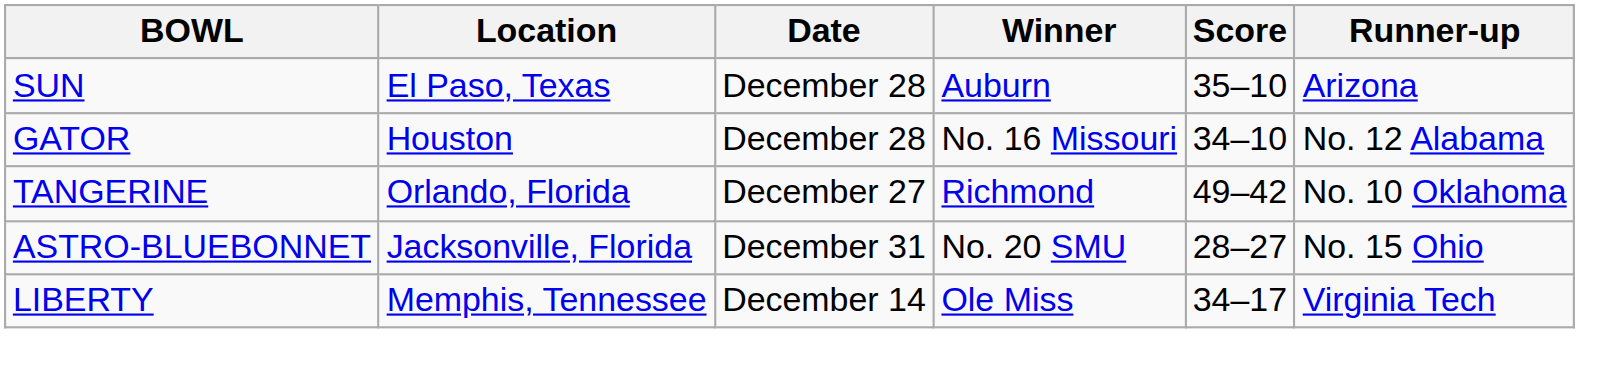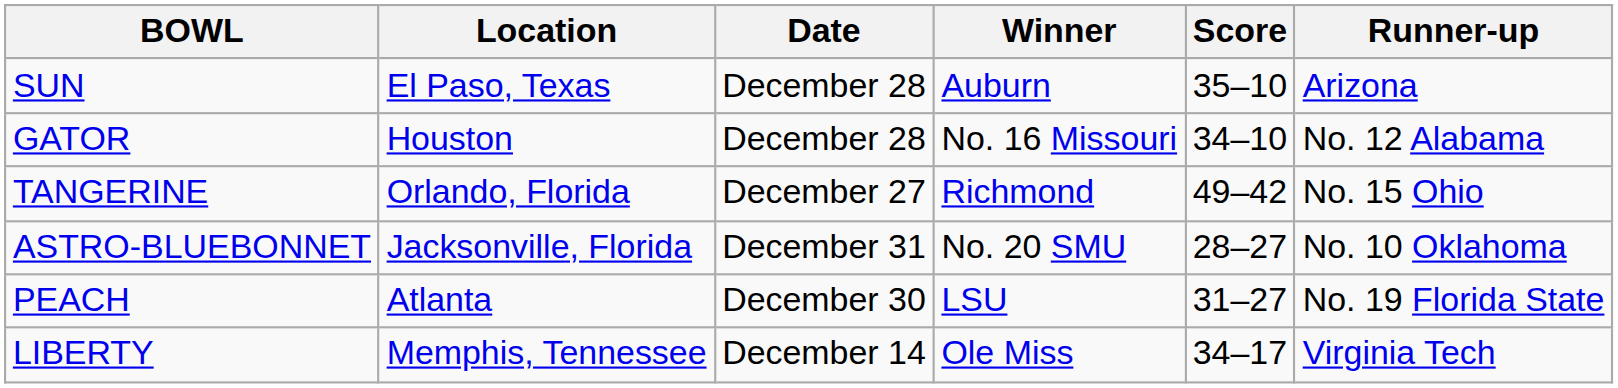 <table class="wikitable">
 <tr>
 <th>BOWL</th>
 <th>Location</th>
 <th>Date</th>
 <th>Winner</th>
 <th>Score</th>
 <th>Runner-up</th>
 </tr>
 <tr>
 <td><a href='#'>SUN</a></td>
 <td><a href='#'>El Paso, Texas</a></td>
 <td>December 28</td>
 <td><a href='#'>Auburn</a></td>
 <td>35–10</td>
 <td><a href='#'>Arizona</a></td>
 </tr>
 <tr>
 <td><a href='#'>GATOR</a></td>
 <td><a href='#'>Houston</a></td>
 <td>December 28</td>
 <td>No. 16 <a href='#'>Missouri</a></td>
 <td>34–10</td>
 <td>No. 12 <a href='#'>Alabama</a></td>
 </tr>
 <tr>
 <td><a href='#'>TANGERINE</a></td>
 <td><a href='#'>Orlando, Florida</a></td>
 <td>December 27</td>
 <td><a href='#'>Richmond</a></td>
 <td>49–42</td>
-<td>No. 10 <a href='#'>Oklahoma</a></td>
+<td>No. 15 <a href='#'>Ohio</a></td>
 </tr>
 <tr>
 <td><a href='#'>ASTRO-BLUEBONNET</a></td>
 <td><a href='#'>Jacksonville, Florida</a></td>
 <td>December 31</td>
 <td>No. 20 <a href='#'>SMU</a></td>
 <td>28–27</td>
-<td>No. 15 <a href='#'>Ohio</a></td>
+<td>No. 10 <a href='#'>Oklahoma</a></td>
+</tr>
+<tr>
+<td><a href='#'>PEACH</a></td>
+<td><a href='#'>Atlanta</a></td>
+<td>December 30</td>
+<td><a href='#'>LSU</a></td>
+<td>31–27</td>
+<td>No. 19 <a href='#'>Florida State</a></td>
 </tr>
 <tr>
 <td><a href='#'>LIBERTY</a></td>
 <td><a href='#'>Memphis, Tennessee</a></td>
 <td>December 14</td>
 <td><a href='#'>Ole Miss</a></td>
 <td>34–17</td>
 <td><a href='#'>Virginia Tech</a></td>
 </tr>
 </table>
